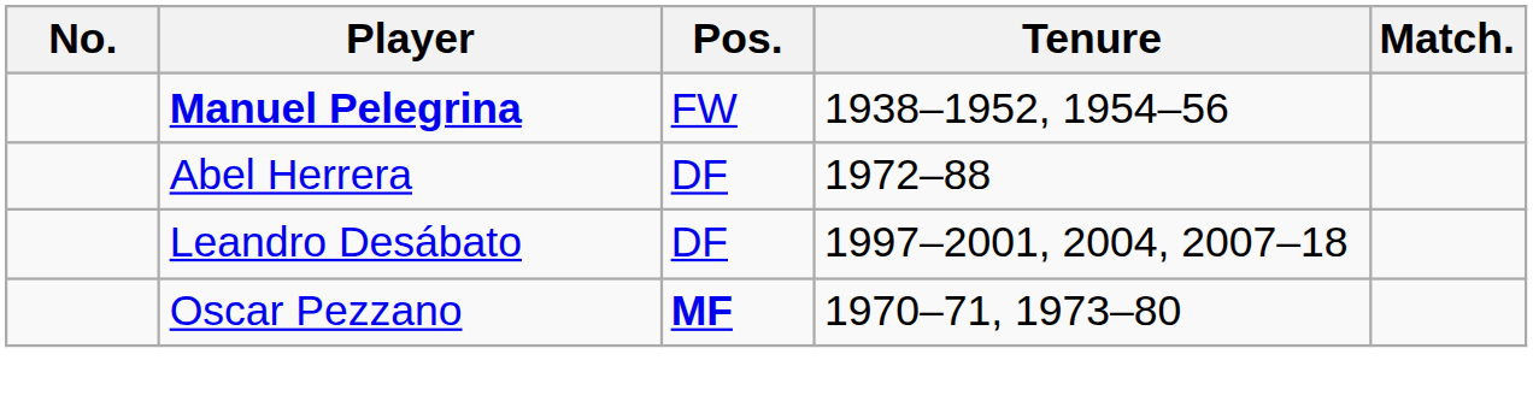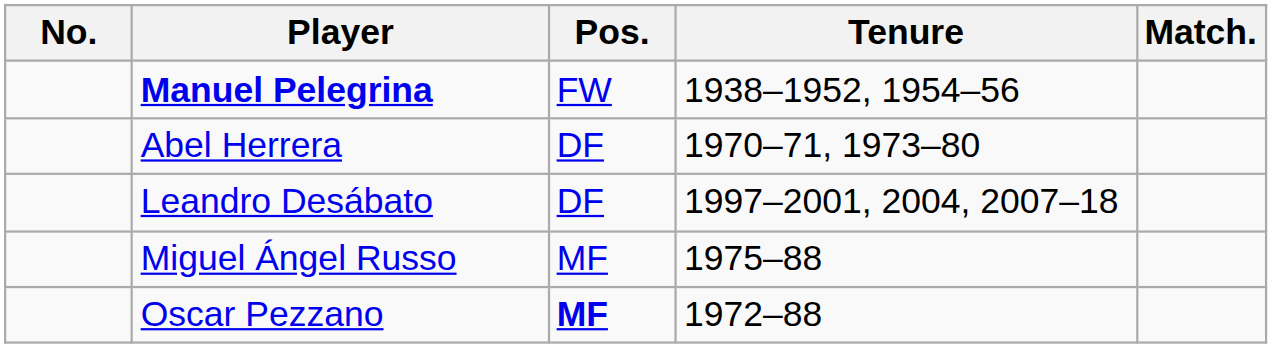 <table class="wikitable sortable" style="text-align:">
 <tr>
 <th width=50px>No.</th>
 <th width=180px>Player</th>
 <th width=50px>Pos.</th>
 <th width= 200px>Tenure</th>
 <th width=50px>Match.</th>
 </tr>
 <tr>
 <td></td>
 <td> <strong><a href='#'>Manuel Pelegrina</a></strong> </td>
 <td><a href='#'>FW</a></td>
 <td>1938–1952, 1954–56</td>
 <td></td>
 </tr>
 <tr>
 <td></td>
 <td> <a href='#'>Abel Herrera</a></td>
 <td><a href='#'>DF</a></td>
-<td>1972–88</td>
+<td>1970–71, 1973–80</td>
 <td></td>
 </tr>
 <tr>
 <td></td>
 <td> <a href='#'>Leandro Desábato</a></td>
 <td><a href='#'>DF</a></td>
 <td>1997–2001, 2004, 2007–18</td>
 <td></td>
 </tr>
 <tr>
 <td></td>
+<td> <a href='#'>Miguel Ángel Russo</a></td>
+<td><a href='#'>MF</a></td>
+<td>1975–88</td>
+<td></td>
+</tr>
+<tr>
+<td></td>
 <td> <a href='#'>Oscar Pezzano</a></td>
 <td><strong><a href='#'>MF</a></strong></td>
-<td>1970–71, 1973–80</td>
+<td>1972–88</td>
 <td></td>
 </tr>
 </table>
